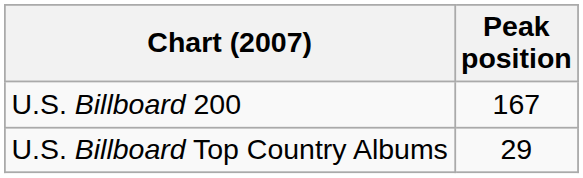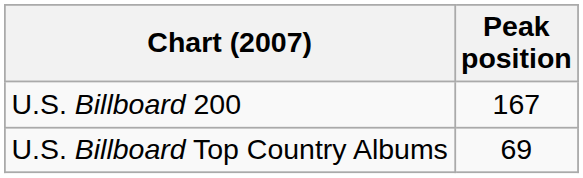 <table class="wikitable">
 <tr>
 <th>Chart (2007)</th>
 <th>Peak<br>position</th>
 </tr>
 <tr>
 <td>U.S. <em>Billboard</em> 200</td>
 <td align="center">167</td>
 </tr>
 <tr>
 <td>U.S. <em>Billboard</em> Top Country Albums</td>
-<td align="center">29</td>
+<td align="center">69</td>
 </tr>
 </table>
